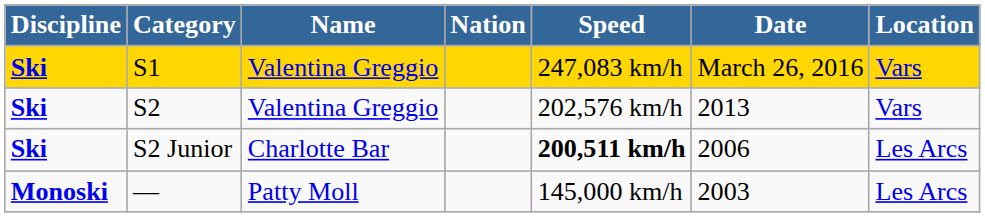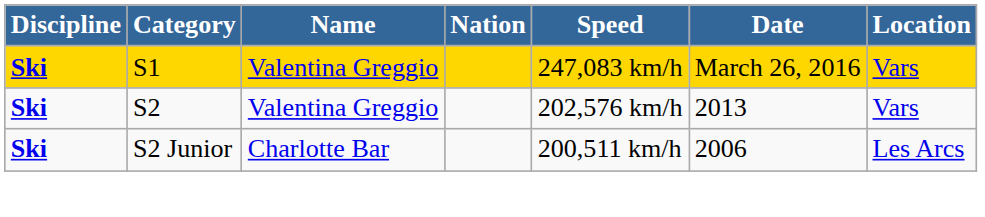 <table class="wikitable" style="font-size:100%">
 <tr align="center" style="background-color:#369">
 <td style="color:white;"><strong>Discipline</strong></td>
 <td style="color:white;"><strong>Category</strong></td>
 <td style="color:white;"><strong>Name</strong></td>
 <td style="color:white;"><strong>Nation</strong></td>
 <td style="color:white;"><strong>Speed</strong></td>
 <td style="color:white;"><strong>Date</strong></td>
 <td style="color:white;"><strong>Location</strong></td>
 </tr>
 <tr>
 <td bgcolor="gold"><strong><a href='#'>Ski</a></strong></td>
 <td bgcolor="gold">S1</td>
 <td bgcolor="gold"><a href='#'>Valentina Greggio</a></td>
 <td bgcolor="gold"></td>
 <td bgcolor="gold">247,083 km/h</td>
 <td bgcolor="gold">March 26, 2016</td>
 <td bgcolor="gold"> <a href='#'>Vars</a></td>
 </tr>
 <tr>
 <td><strong><a href='#'>Ski</a></strong></td>
 <td>S2</td>
 <td><a href='#'>Valentina Greggio</a></td>
 <td></td>
 <td>202,576 km/h</td>
 <td>2013</td>
 <td> <a href='#'>Vars</a></td>
 </tr>
 <tr>
 <td><strong><a href='#'>Ski</a></strong></td>
 <td>S2 Junior</td>
 <td><a href='#'>Charlotte Bar</a></td>
 <td></td>
-<td><strong>200,511 km/h</strong></td>
+<td>200,511 km/h</td>
 <td>2006</td>
 <td> <a href='#'>Les Arcs</a></td>
 </tr>
-<tr>
-<td><strong><a href='#'>Monoski</a></strong></td>
-<td>—</td>
-<td><a href='#'>Patty Moll</a></td>
-<td></td>
-<td>145,000 km/h</td>
-<td>2003</td>
-<td> <a href='#'>Les Arcs</a></td>
-</tr>
 </table>
